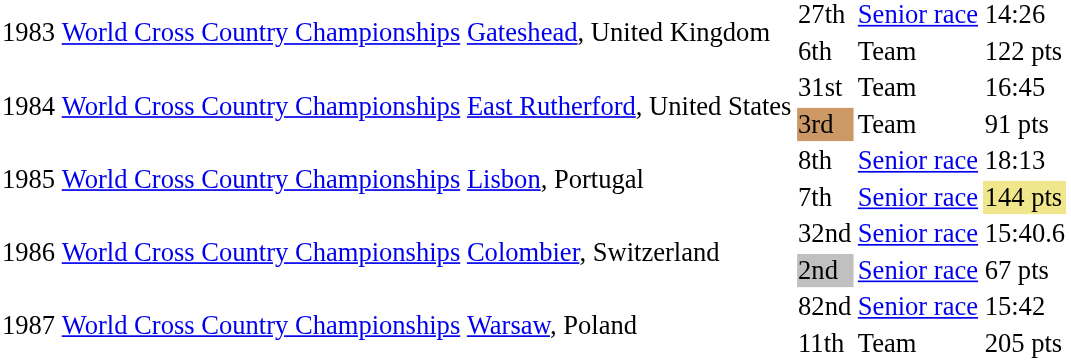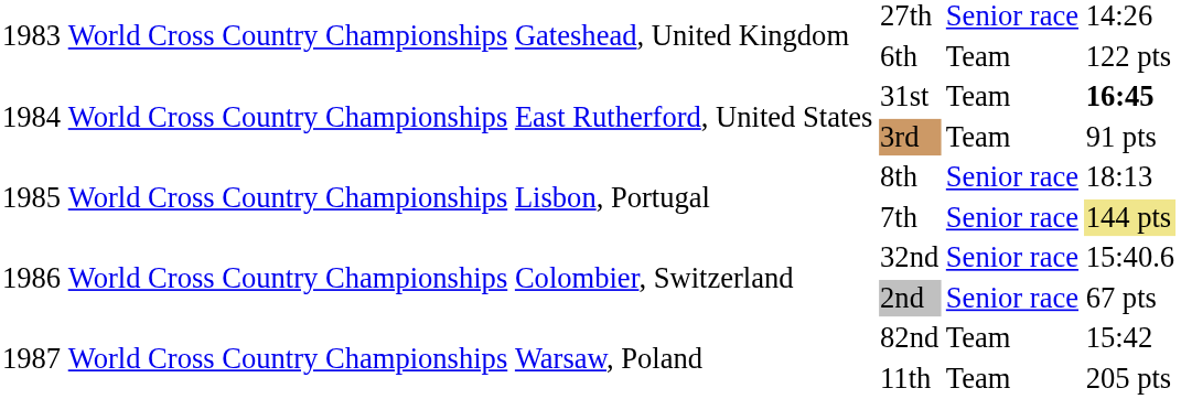 <table>
 <tr>
 <td rowspan=2>1983</td>
 <td rowspan=2><a href='#'>World Cross Country Championships</a></td>
 <td rowspan=2><a href='#'>Gateshead</a>, United Kingdom</td>
 <td>27th</td>
 <td><a href='#'>Senior race</a></td>
 <td>14:26</td>
 </tr>
 <tr>
 <td>6th</td>
 <td>Team</td>
 <td>122 pts</td>
 </tr>
 <tr>
 <td rowspan=2>1984</td>
 <td rowspan=2><a href='#'>World Cross Country Championships</a></td>
 <td rowspan=2><a href='#'>East Rutherford</a>, United States</td>
 <td>31st</td>
 <td>Team</td>
-<td>16:45</td>
+<td><strong>16:45</strong></td>
 </tr>
 <tr>
 <td bgcolor=cc9966>3rd</td>
 <td>Team</td>
 <td>91 pts</td>
 </tr>
 <tr>
 <td rowspan=2>1985</td>
 <td rowspan=2><a href='#'>World Cross Country Championships</a></td>
 <td rowspan=2><a href='#'>Lisbon</a>, Portugal</td>
 <td>8th</td>
 <td><a href='#'>Senior race</a></td>
 <td>18:13</td>
 </tr>
 <tr>
 <td>7th</td>
 <td><a href='#'>Senior race</a></td>
 <td style="background: khaki;">144 pts</td>
 </tr>
 <tr>
 <td rowspan=2>1986</td>
 <td rowspan=2><a href='#'>World Cross Country Championships</a></td>
 <td rowspan=2><a href='#'>Colombier</a>, Switzerland</td>
 <td>32nd</td>
 <td><a href='#'>Senior race</a></td>
 <td>15:40.6</td>
 </tr>
 <tr>
 <td bgcolor=silver>2nd</td>
 <td><a href='#'>Senior race</a></td>
 <td>67 pts</td>
 </tr>
 <tr>
 <td rowspan=2>1987</td>
 <td rowspan=2><a href='#'>World Cross Country Championships</a></td>
 <td rowspan=2><a href='#'>Warsaw</a>, Poland</td>
 <td>82nd</td>
-<td><a href='#'>Senior race</a></td>
+<td>Team</td>
 <td>15:42</td>
 </tr>
 <tr>
 <td>11th</td>
 <td>Team</td>
 <td>205 pts</td>
 </tr>
 </table>
